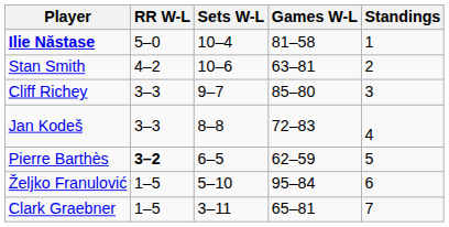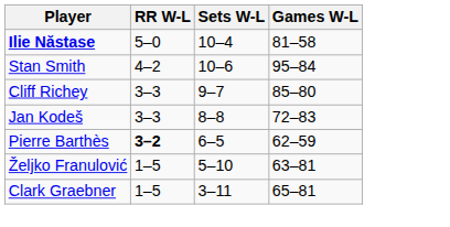 <table class="wikitable" border="1" style="font-size:100%">
 <tr>
 <th>Player</th>
 <th>RR W-L</th>
 <th>Sets W-L</th>
 <th>Games W-L</th>
-<th>Standings</th>
 </tr>
 <tr>
 <td> <strong><a href='#'>Ilie Năstase</a></strong></td>
 <td><div> 5–0 </div></td>
 <td><div> 10–4 </div></td>
 <td><div> 81–58 </div></td>
-<td><div> 1 </div></td>
 </tr>
 <tr>
 <td> <a href='#'>Stan Smith</a></td>
 <td><div> 4–2 </div></td>
 <td><div> 10–6 </div></td>
-<td><div> 63–81 </div></td>
-<td><div> 2 </div></td>
+<td><div> 95–84 </div></td>
 </tr>
 <tr>
 <td> <a href='#'>Cliff Richey</a></td>
 <td><div> 3–3 </div></td>
 <td><div> 9–7 </div></td>
 <td><div> 85–80 </div></td>
-<td><div> 3 </div></td>
 </tr>
 <tr>
 <td> <a href='#'>Jan Kodeš</a></td>
 <td><div> 3–3 </div></td>
 <td><div> 8–8 </div></td>
 <td><div> 72–83 </div></td>
-<td><div><br>4 </div></td>
 </tr>
 <tr>
 <td> <a href='#'>Pierre Barthès</a></td>
 <td><strong><div> 3–2 </div></strong></td>
 <td><div> 6–5 </div></td>
 <td><div> 62–59 </div></td>
-<td><div> 5 </div></td>
 </tr>
 <tr>
 <td> <a href='#'>Željko Franulović</a></td>
 <td><div> 1–5 </div></td>
 <td><div> 5–10 </div></td>
-<td><div> 95–84 </div></td>
-<td><div> 6 </div></td>
+<td><div> 63–81 </div></td>
 </tr>
 <tr>
 <td> <a href='#'>Clark Graebner</a></td>
 <td><div> 1–5 </div></td>
 <td><div> 3–11 </div></td>
 <td><div> 65–81 </div></td>
-<td><div> 7 </div></td>
 </tr>
 </table>
